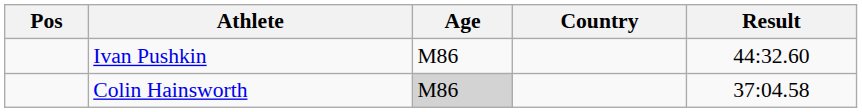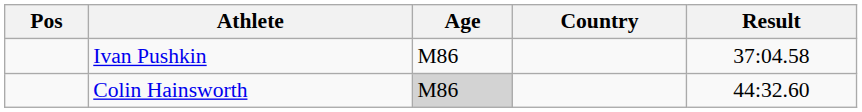 <table class="wikitable"  style="text-align:center; width:50%;">
 <tr>
 <th>Pos</th>
 <th>Athlete</th>
 <th>Age</th>
 <th>Country</th>
 <th>Result</th>
 </tr>
 <tr>
 <td align=center></td>
 <td align=left><a href='#'>Ivan Pushkin</a></td>
 <td align=left>M86</td>
 <td align=left></td>
-<td>44:32.60</td>
+<td>37:04.58</td>
 </tr>
 <tr>
 <td align=center></td>
 <td align=left><a href='#'>Colin Hainsworth</a></td>
 <td align=left style="background: lightgrey;">M86</td>
 <td align=left></td>
-<td>37:04.58</td>
+<td>44:32.60</td>
 </tr>
 </table>
